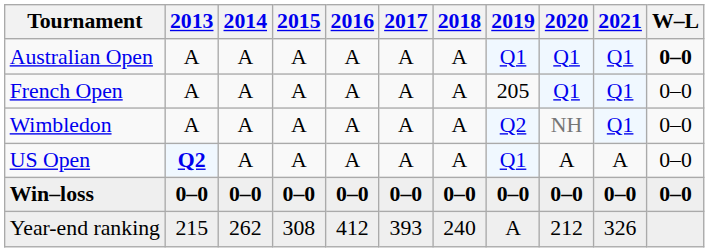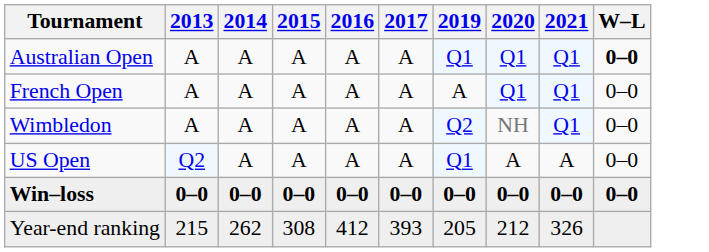 <table class=wikitable style=text-align:center>
 <tr>
 <th>Tournament</th>
 <th><a href='#'>2013</a></th>
 <th><a href='#'>2014</a></th>
 <th><a href='#'>2015</a></th>
 <th><a href='#'>2016</a></th>
 <th><a href='#'>2017</a></th>
-<th><a href='#'>2018</a></th>
 <th><a href='#'>2019</a></th>
 <th><a href='#'>2020</a></th>
 <th><a href='#'>2021</a></th>
 <th>W–L</th>
 </tr>
 <tr>
 <td align=left><a href='#'>Australian Open</a></td>
-<td>A</td>
 <td>A</td>
 <td>A</td>
 <td>A</td>
 <td>A</td>
 <td>A</td>
 <td bgcolor=f0f8ff><a href='#'>Q1</a></td>
 <td bgcolor=f0f8ff><a href='#'>Q1</a></td>
 <td bgcolor=f0f8ff><a href='#'>Q1</a></td>
 <td><strong>0–0</strong></td>
 </tr>
 <tr>
 <td align=left><a href='#'>French Open</a></td>
 <td>A</td>
 <td>A</td>
 <td>A</td>
 <td>A</td>
 <td>A</td>
 <td>A</td>
-<td>205</td>
 <td bgcolor=f0f8ff><a href='#'>Q1</a></td>
 <td bgcolor=f0f8ff><a href='#'>Q1</a></td>
 <td>0–0</td>
 </tr>
 <tr>
 <td align=left><a href='#'>Wimbledon</a></td>
-<td>A</td>
 <td>A</td>
 <td>A</td>
 <td>A</td>
 <td>A</td>
 <td>A</td>
 <td bgcolor=f0f8ff><a href='#'>Q2</a></td>
 <td style=color:#767676>NH</td>
 <td bgcolor=f0f8ff><a href='#'>Q1</a></td>
 <td>0–0</td>
 </tr>
 <tr>
 <td align=left><a href='#'>US Open</a></td>
-<td bgcolor=f0f8ff><strong><a href='#'>Q2</a></strong></td>
-<td>A</td>
+<td bgcolor=f0f8ff><a href='#'>Q2</a></td>
 <td>A</td>
 <td>A</td>
 <td>A</td>
 <td>A</td>
 <td bgcolor=f0f8ff><a href='#'>Q1</a></td>
 <td>A</td>
 <td>A</td>
 <td>0–0</td>
 </tr>
 <tr style=background:#efefef;font-weight:bold>
 <td style=text-align:left>Win–loss</td>
 <td>0–0</td>
 <td>0–0</td>
 <td>0–0</td>
 <td>0–0</td>
 <td>0–0</td>
 <td>0–0</td>
 <td>0–0</td>
 <td>0–0</td>
 <td>0–0</td>
-<td>0–0</td>
 </tr>
 <tr bgcolor=efefef>
 <td align=left>Year-end ranking</td>
 <td>215</td>
 <td>262</td>
 <td>308</td>
 <td>412</td>
 <td>393</td>
-<td>240</td>
-<td>A</td>
+<td>205</td>
 <td>212</td>
 <td>326</td>
 <td></td>
 </tr>
 </table>
